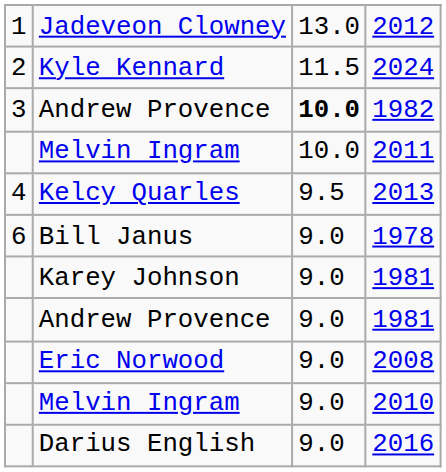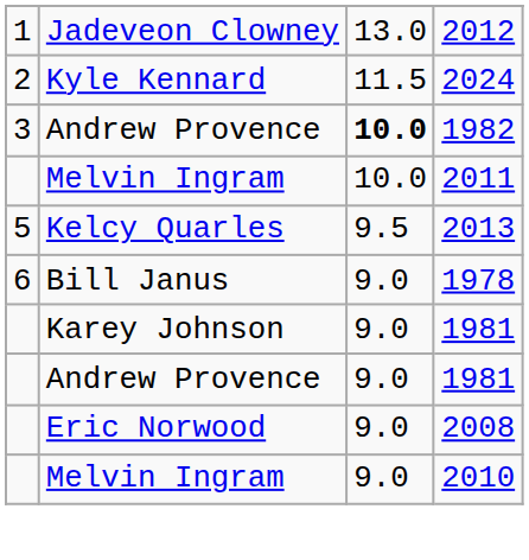 <table class="wikitable">
 <tr>
 </tr>
 <tr>
 <td>1</td>
 <td><a href='#'>Jadeveon Clowney</a></td>
 <td>13.0</td>
 <td><a href='#'>2012</a></td>
 </tr>
 <tr>
 <td>2</td>
 <td><a href='#'>Kyle Kennard</a></td>
 <td>11.5</td>
 <td><a href='#'>2024</a></td>
 </tr>
 <tr>
 <td>3</td>
 <td>Andrew Provence</td>
 <td><strong>10.0</strong></td>
 <td><a href='#'>1982</a></td>
 </tr>
 <tr>
 <td></td>
 <td><a href='#'>Melvin Ingram</a></td>
 <td>10.0</td>
 <td><a href='#'>2011</a></td>
 </tr>
 <tr>
-<td>4</td>
+<td>5</td>
 <td><a href='#'>Kelcy Quarles</a></td>
 <td>9.5</td>
 <td><a href='#'>2013</a></td>
 </tr>
 <tr>
 <td>6</td>
 <td>Bill Janus</td>
 <td>9.0</td>
 <td><a href='#'>1978</a></td>
 </tr>
 <tr>
 <td></td>
 <td>Karey Johnson</td>
 <td>9.0</td>
 <td><a href='#'>1981</a></td>
 </tr>
 <tr>
 <td></td>
 <td>Andrew Provence</td>
 <td>9.0</td>
 <td><a href='#'>1981</a></td>
 </tr>
 <tr>
 <td></td>
 <td><a href='#'>Eric Norwood</a></td>
 <td>9.0</td>
 <td><a href='#'>2008</a></td>
 </tr>
 <tr>
 <td></td>
 <td><a href='#'>Melvin Ingram</a></td>
 <td>9.0</td>
 <td><a href='#'>2010</a></td>
 </tr>
-<tr>
-<td></td>
-<td>Darius English</td>
-<td>9.0</td>
-<td><a href='#'>2016</a></td>
-</tr>
 </table>
